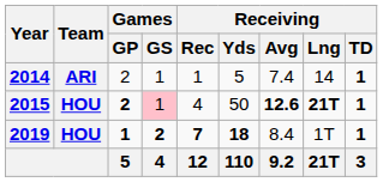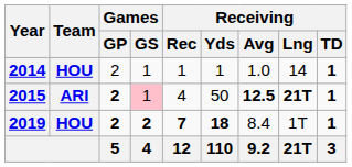 <table class="wikitable" style="text-align:center;">
 <tr>
 <th rowspan="2">Year</th>
 <th rowspan="2">Team</th>
 <th colspan="2">Games</th>
 <th colspan="5">Receiving</th>
 </tr>
 <tr>
 <th>GP</th>
 <th>GS</th>
 <th>Rec</th>
 <th>Yds</th>
 <th>Avg</th>
 <th>Lng</th>
 <th>TD</th>
 </tr>
 <tr>
 <th><a href='#'>2014</a></th>
-<th><a href='#'>ARI</a></th>
+<th><a href='#'>HOU</a></th>
 <td>2</td>
 <td>1</td>
 <td>1</td>
-<td>5</td>
-<td>7.4</td>
+<td>1</td>
+<td>1.0</td>
 <td>14</td>
 <td><strong>1</strong></td>
 </tr>
 <tr>
 <th><a href='#'>2015</a></th>
-<th><a href='#'>HOU</a></th>
+<th><a href='#'>ARI</a></th>
 <td><strong>2</strong></td>
 <td style="background: pink;">1</td>
 <td>4</td>
 <td>50</td>
-<td><strong>12.6</strong></td>
+<td><strong>12.5</strong></td>
 <td><strong>21T</strong></td>
 <td><strong>1</strong></td>
 </tr>
 <tr>
 <th><a href='#'>2019</a></th>
 <th><a href='#'>HOU</a></th>
-<td><strong>1</strong></td>
+<td><strong>2</strong></td>
 <td><strong>2</strong></td>
 <td><strong>7</strong></td>
 <td><strong>18</strong></td>
 <td>8.4</td>
 <td>1T</td>
 <td><strong>1</strong></td>
 </tr>
 <tr>
 <th colspan="2"></th>
 <th>5</th>
 <th>4</th>
 <th>12</th>
 <th>110</th>
 <th>9.2</th>
 <th>21T</th>
 <th>3</th>
 </tr>
 </table>
